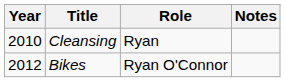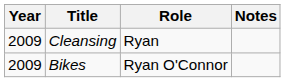 <table class="wikitable">
 <tr>
 <th>Year</th>
 <th>Title</th>
 <th>Role</th>
 <th>Notes</th>
 </tr>
 <tr>
-<td>2010</td>
+<td>2009</td>
 <td><em>Cleansing</em></td>
 <td>Ryan</td>
 <td></td>
 </tr>
 <tr>
-<td>2012</td>
+<td>2009</td>
 <td><em>Bikes</em></td>
 <td>Ryan O'Connor</td>
 <td></td>
 </tr>
 </table>
